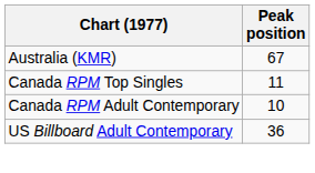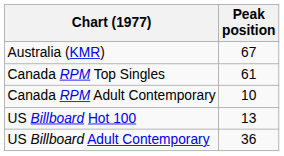 <table class="wikitable sortable">
 <tr>
 <th align="left">Chart (1977)</th>
 <th align="left">Peak<br>position</th>
 </tr>
 <tr>
 <td align="left">Australia (<a href='#'>KMR</a>)</td>
 <td style="text-align:center;">67</td>
 </tr>
 <tr>
 <td align="left">Canada <a href='#'><em>RPM</em></a> Top Singles</td>
-<td style="text-align:center;">11</td>
+<td style="text-align:center;">61</td>
 </tr>
 <tr>
 <td align="left">Canada <a href='#'><em>RPM</em></a> Adult Contemporary</td>
 <td style="text-align:center;">10</td>
 </tr>
 <tr>
+<td align="left">US <em><a href='#'>Billboard</a></em> <a href='#'>Hot 100</a></td>
+<td style="text-align:center;">13</td>
+</tr>
+<tr>
 <td align="left">US <em>Billboard</em> <a href='#'>Adult Contemporary</a></td>
 <td style="text-align:center;">36</td>
 </tr>
 </table>
